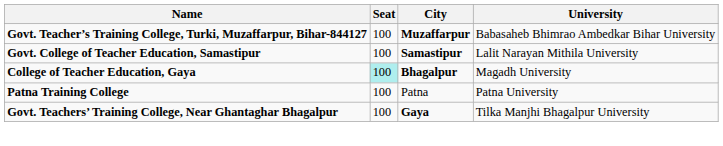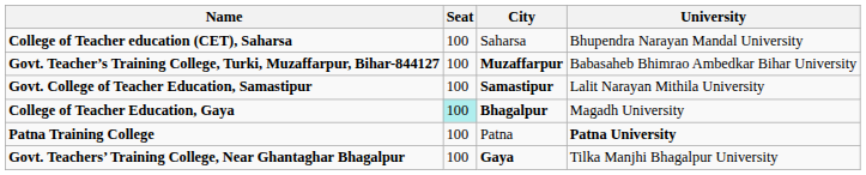 <table class="wikitable">
 <tr>
 <th><strong>Name</strong></th>
 <th>Seat</th>
 <th>City</th>
 <th>University</th>
+</tr>
+<tr>
+<td><strong>College of Teacher education (CET), Saharsa</strong></td>
+<td>100</td>
+<td>Saharsa</td>
+<td>Bhupendra Narayan Mandal University</td>
 </tr>
 <tr>
 <td><strong>Govt. Teacher’s Training College, Turki, Muzaffarpur, Bihar-844127</strong></td>
 <td>100</td>
 <td><strong>Muzaffarpur</strong></td>
 <td>Babasaheb Bhimrao Ambedkar Bihar University</td>
 </tr>
 <tr>
 <td><strong>Govt. College of Teacher Education, Samastipur</strong></td>
 <td>100</td>
 <td><strong>Samastipur</strong></td>
 <td>Lalit Narayan Mithila University</td>
 </tr>
 <tr>
 <td><strong>College of Teacher Education, Gaya</strong></td>
 <td style="background: paleturquoise;">100</td>
 <td><strong>Bhagalpur</strong></td>
 <td>Magadh University</td>
 </tr>
 <tr>
 <td><strong>Patna Training College</strong></td>
 <td>100</td>
 <td>Patna</td>
-<td>Patna University</td>
+<td><strong>Patna University</strong></td>
 </tr>
 <tr>
 <td><strong>Govt. Teachers’ Training College, Near Ghantaghar Bhagalpur</strong></td>
 <td>100</td>
 <td><strong>Gaya</strong></td>
 <td>Tilka Manjhi Bhagalpur University</td>
 </tr>
 </table>
